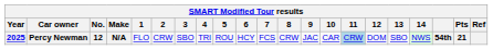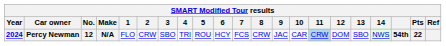 <table class="wikitable" style="text-align:center; font-size:75%">
 <tr>
 <th colspan=38><a href='#'>SMART Modified Tour</a> results</th>
 </tr>
 <tr>
 <th>Year</th>
 <th>Car owner</th>
 <th>No.</th>
 <th>Make</th>
 <th>1</th>
 <th>2</th>
 <th>3</th>
 <th>4</th>
 <th>5</th>
 <th>6</th>
 <th>7</th>
 <th>8</th>
 <th>9</th>
 <th>10</th>
 <th>11</th>
 <th>12</th>
 <th>13</th>
 <th>14</th>
 <th></th>
 <th>Pts</th>
 <th>Ref</th>
 </tr>
 <tr>
-<th><a href='#'>2025</a></th>
+<th><a href='#'>2024</a></th>
 <th>Percy Newman</th>
 <th>12</th>
 <th>N/A</th>
 <td><a href='#'>FLO</a></td>
 <td><a href='#'>CRW</a></td>
 <td><a href='#'>SBO</a></td>
 <td><a href='#'>TRI</a></td>
 <td><a href='#'>ROU</a></td>
 <td><a href='#'>HCY</a></td>
 <td><a href='#'>FCS</a></td>
 <td><a href='#'>CRW</a></td>
 <td><a href='#'>JAC</a></td>
 <td><a href='#'>CAR</a></td>
 <td style="background: lightblue;"><a href='#'>CRW</a></td>
 <td><a href='#'>DOM</a></td>
 <td><a href='#'>SBO</a></td>
 <td style="background:#DFFFDF;"><a href='#'>NWS</a><br></td>
 <th>54th</th>
-<th>21</th>
+<th>22</th>
 <th></th>
 </tr>
 </table>
